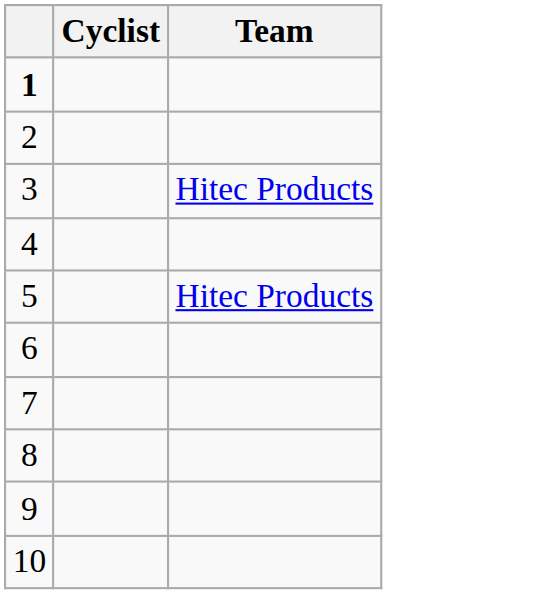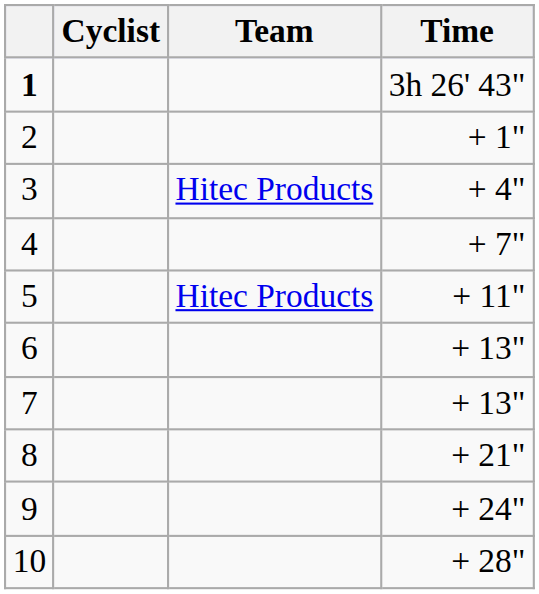 <table class="wikitable">
 <tr style="background:#ccccff;">
 <th></th>
 <th>Cyclist</th>
 <th>Team</th>
+<th>Time</th>
 </tr>
 <tr>
 <td align=center><strong>1</strong></td>
 <td></td>
 <td></td>
+<td align=right>3h 26' 43"</td>
 </tr>
 <tr>
 <td align=center>2</td>
 <td> </td>
 <td></td>
+<td align=right>+ 1"</td>
 </tr>
 <tr>
 <td align=center>3</td>
 <td></td>
 <td><a href='#'>Hitec Products</a></td>
+<td align=right>+ 4"</td>
 </tr>
 <tr>
 <td align=center>4</td>
 <td></td>
 <td></td>
+<td align=right>+ 7"</td>
 </tr>
 <tr>
 <td align=center>5</td>
 <td></td>
 <td><a href='#'>Hitec Products</a></td>
+<td align=right>+ 11"</td>
 </tr>
 <tr>
 <td align=center>6</td>
 <td></td>
 <td></td>
+<td align=right>+ 13"</td>
 </tr>
 <tr>
 <td align=center>7</td>
 <td></td>
 <td></td>
+<td align=right>+ 13"</td>
 </tr>
 <tr>
 <td align=center>8</td>
 <td></td>
 <td></td>
+<td align=right>+ 21"</td>
 </tr>
 <tr>
 <td align=center>9</td>
 <td></td>
 <td></td>
+<td align=right>+ 24"</td>
 </tr>
 <tr>
 <td align=center>10</td>
 <td></td>
 <td></td>
+<td align=right>+ 28"</td>
 </tr>
 </table>
